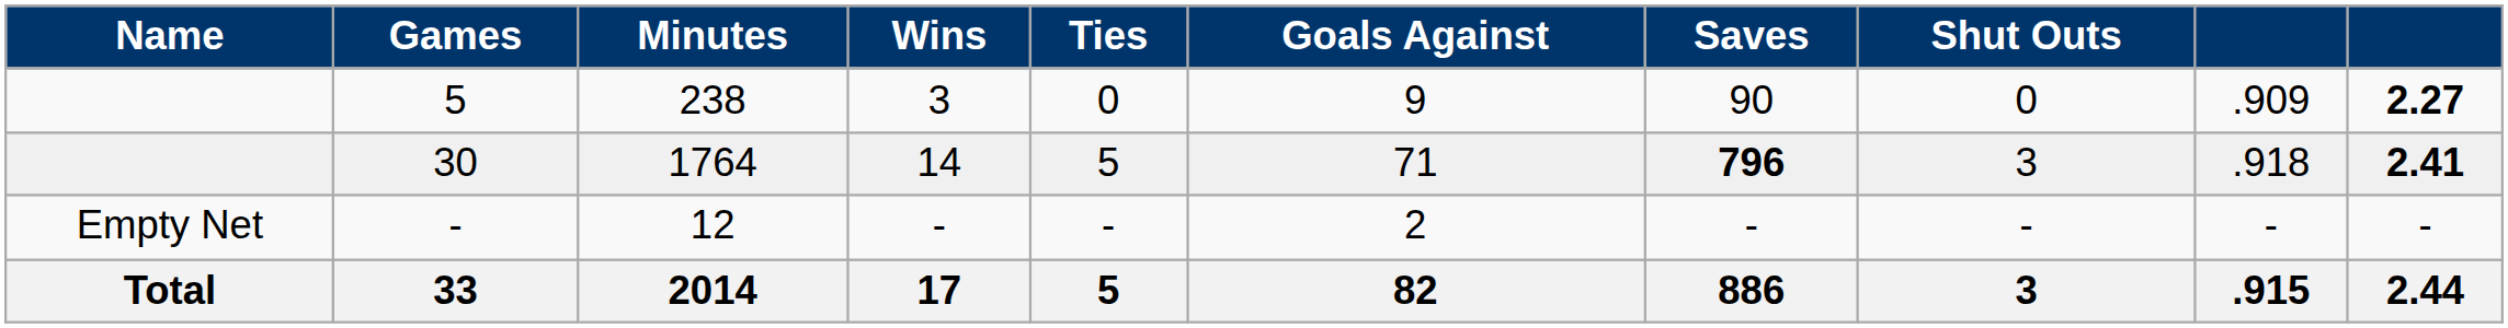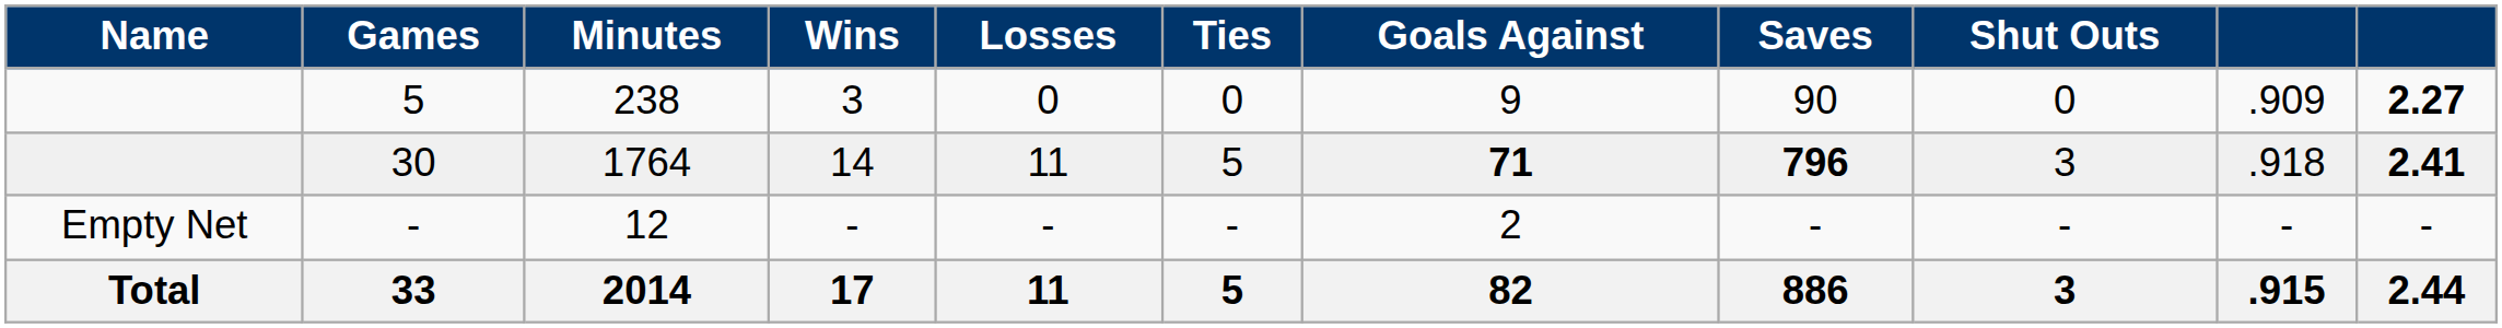 <table class="wikitable sortable" width ="1000">
 <tr align="center">
 <th style="color:white; background:#00356B">Name</th>
 <th style="color:white; background:#00356B">Games</th>
 <th style="color:white; background:#00356B">Minutes</th>
 <th style="color:white; background:#00356B">Wins</th>
+<th style="color:white; background:#00356B">Losses</th>
 <th style="color:white; background:#00356B">Ties</th>
 <th style="color:white; background:#00356B">Goals Against</th>
 <th style="color:white; background:#00356B">Saves</th>
 <th style="color:white; background:#00356B">Shut Outs</th>
 <th style="color:white; background:#00356B"><a href='#'></a></th>
 <th style="color:white; background:#00356B"><a href='#'></a></th>
 </tr>
 <tr align="center" bgcolor="">
 <td></td>
 <td>5</td>
 <td>238</td>
 <td>3</td>
 <td>0</td>
+<td>0</td>
 <td>9</td>
 <td>90</td>
 <td>0</td>
 <td>.909</td>
 <td><strong>2.27</strong></td>
 </tr>
 <tr align="center" bgcolor="f0f0f0">
 <td></td>
 <td>30</td>
 <td>1764</td>
 <td>14</td>
+<td>11</td>
 <td>5</td>
-<td>71</td>
+<td><strong>71</strong></td>
 <td><strong>796</strong></td>
 <td>3</td>
 <td>.918</td>
 <td><strong>2.41</strong></td>
 </tr>
 <tr align="center" bgcolor="">
 <td>Empty Net</td>
 <td>-</td>
 <td>12</td>
+<td>-</td>
 <td>-</td>
 <td>-</td>
 <td>2</td>
 <td>-</td>
 <td>-</td>
 <td>-</td>
 <td>-</td>
 </tr>
 <tr>
 <th>Total</th>
 <th>33</th>
 <th>2014</th>
 <th>17</th>
+<th>11</th>
 <th>5</th>
 <th>82</th>
 <th>886</th>
 <th>3</th>
 <th>.915</th>
 <th>2.44</th>
 </tr>
 </table>
